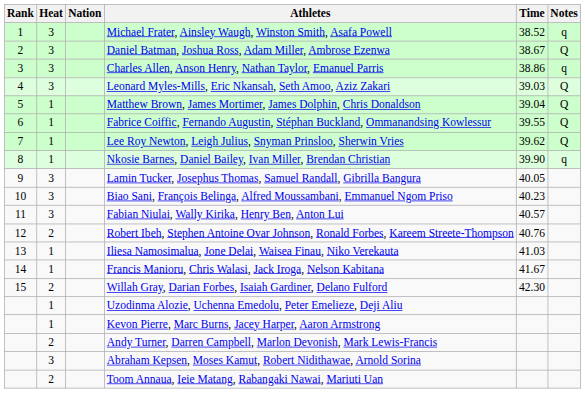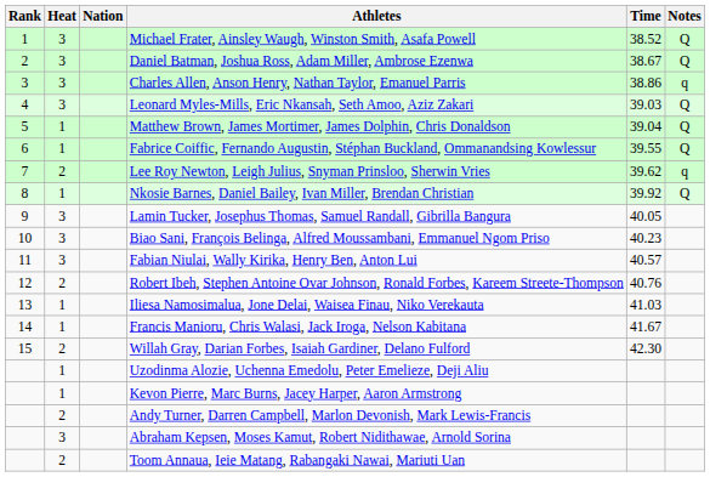 <table class="wikitable sortable" style="text-align:center">
 <tr>
 <th>Rank</th>
 <th>Heat</th>
 <th>Nation</th>
 <th>Athletes</th>
 <th>Time</th>
 <th>Notes</th>
 </tr>
 <tr bgcolor=ccffcc>
 <td>1</td>
 <td>3</td>
 <td align=left></td>
 <td align=left><a href='#'>Michael Frater</a>, <a href='#'>Ainsley Waugh</a>, <a href='#'>Winston Smith</a>, <a href='#'>Asafa Powell</a></td>
 <td>38.52</td>
-<td>q</td>
+<td>Q</td>
 </tr>
 <tr bgcolor=ccffcc>
 <td>2</td>
 <td>3</td>
 <td align=left></td>
 <td align=left><a href='#'>Daniel Batman</a>, <a href='#'>Joshua Ross</a>, <a href='#'>Adam Miller</a>, <a href='#'>Ambrose Ezenwa</a></td>
 <td>38.67</td>
 <td>Q</td>
 </tr>
 <tr bgcolor=ccffcc>
 <td>3</td>
 <td>3</td>
 <td align=left></td>
 <td align=left><a href='#'>Charles Allen</a>, <a href='#'>Anson Henry</a>, <a href='#'>Nathan Taylor</a>, <a href='#'>Emanuel Parris</a></td>
 <td>38.86</td>
 <td>q</td>
 </tr>
 <tr bgcolor=ddffdd>
 <td>4</td>
 <td>3</td>
 <td align=left></td>
 <td align=left><a href='#'>Leonard Myles-Mills</a>, <a href='#'>Eric Nkansah</a>, <a href='#'>Seth Amoo</a>, <a href='#'>Aziz Zakari</a></td>
 <td>39.03</td>
 <td>Q</td>
 </tr>
 <tr bgcolor=ccffcc>
 <td>5</td>
 <td>1</td>
 <td align=left></td>
 <td align=left><a href='#'>Matthew Brown</a>, <a href='#'>James Mortimer</a>, <a href='#'>James Dolphin</a>, <a href='#'>Chris Donaldson</a></td>
 <td>39.04</td>
 <td>Q</td>
 </tr>
 <tr bgcolor=ccffcc>
 <td>6</td>
 <td>1</td>
 <td align=left></td>
 <td align=left><a href='#'>Fabrice Coiffic</a>, <a href='#'>Fernando Augustin</a>, <a href='#'>Stéphan Buckland</a>, <a href='#'>Ommanandsing Kowlessur</a></td>
 <td>39.55</td>
 <td>Q</td>
 </tr>
 <tr bgcolor=ccffcc>
 <td>7</td>
-<td>1</td>
+<td>2</td>
 <td align=left></td>
 <td align=left><a href='#'>Lee Roy Newton</a>, <a href='#'>Leigh Julius</a>, <a href='#'>Snyman Prinsloo</a>, <a href='#'>Sherwin Vries</a></td>
 <td>39.62</td>
-<td>Q</td>
+<td>q</td>
 </tr>
 <tr bgcolor=ddffdd>
 <td>8</td>
 <td>1</td>
 <td align=left></td>
 <td align=left><a href='#'>Nkosie Barnes</a>, <a href='#'>Daniel Bailey</a>, <a href='#'>Ivan Miller</a>, <a href='#'>Brendan Christian</a></td>
-<td>39.90</td>
-<td>q</td>
+<td>39.92</td>
+<td>Q</td>
 </tr>
 <tr>
 <td>9</td>
 <td>3</td>
 <td align=left></td>
 <td align=left><a href='#'>Lamin Tucker</a>, <a href='#'>Josephus Thomas</a>, <a href='#'>Samuel Randall</a>, <a href='#'>Gibrilla Bangura</a></td>
 <td>40.05</td>
 <td></td>
 </tr>
 <tr>
 <td>10</td>
 <td>3</td>
 <td align=left></td>
 <td align=left><a href='#'>Biao Sani</a>, <a href='#'>François Belinga</a>, <a href='#'>Alfred Moussambani</a>, <a href='#'>Emmanuel Ngom Priso</a></td>
 <td>40.23</td>
 <td></td>
 </tr>
 <tr>
 <td>11</td>
 <td>3</td>
 <td align=left></td>
 <td align=left><a href='#'>Fabian Niulai</a>, <a href='#'>Wally Kirika</a>, <a href='#'>Henry Ben</a>, <a href='#'>Anton Lui</a></td>
 <td>40.57</td>
 <td></td>
 </tr>
 <tr>
 <td>12</td>
 <td>2</td>
 <td align=left></td>
 <td align=left><a href='#'>Robert Ibeh</a>, <a href='#'>Stephen Antoine Ovar Johnson</a>, <a href='#'>Ronald Forbes</a>, <a href='#'>Kareem Streete-Thompson</a></td>
 <td>40.76</td>
 <td></td>
 </tr>
 <tr>
 <td>13</td>
 <td>1</td>
 <td align=left></td>
 <td align=left><a href='#'>Iliesa Namosimalua</a>, <a href='#'>Jone Delai</a>, <a href='#'>Waisea Finau</a>, <a href='#'>Niko Verekauta</a></td>
 <td>41.03</td>
 <td></td>
 </tr>
 <tr>
 <td>14</td>
 <td>1</td>
 <td align=left></td>
 <td align=left><a href='#'>Francis Manioru</a>, <a href='#'>Chris Walasi</a>, <a href='#'>Jack Iroga</a>, <a href='#'>Nelson Kabitana</a></td>
 <td>41.67</td>
 <td></td>
 </tr>
 <tr>
 <td>15</td>
 <td>2</td>
 <td align=left></td>
 <td align=left><a href='#'>Willah Gray</a>, <a href='#'>Darian Forbes</a>, <a href='#'>Isaiah Gardiner</a>, <a href='#'>Delano Fulford</a></td>
 <td>42.30</td>
 <td></td>
 </tr>
 <tr>
 <td></td>
 <td>1</td>
 <td align=left></td>
 <td align=left><a href='#'>Uzodinma Alozie</a>, <a href='#'>Uchenna Emedolu</a>, <a href='#'>Peter Emelieze</a>, <a href='#'>Deji Aliu</a></td>
 <td></td>
 <td></td>
 </tr>
 <tr>
 <td></td>
 <td>1</td>
 <td align=left></td>
 <td align=left><a href='#'>Kevon Pierre</a>, <a href='#'>Marc Burns</a>, <a href='#'>Jacey Harper</a>, <a href='#'>Aaron Armstrong</a></td>
 <td></td>
 <td></td>
 </tr>
 <tr>
 <td></td>
 <td>2</td>
 <td align=left></td>
 <td align=left><a href='#'>Andy Turner</a>, <a href='#'>Darren Campbell</a>, <a href='#'>Marlon Devonish</a>, <a href='#'>Mark Lewis-Francis</a></td>
 <td></td>
 <td></td>
 </tr>
 <tr>
 <td></td>
 <td>3</td>
 <td align=left></td>
 <td align=left><a href='#'>Abraham Kepsen</a>, <a href='#'>Moses Kamut</a>, <a href='#'>Robert Nidithawae</a>, <a href='#'>Arnold Sorina</a></td>
 <td></td>
 <td></td>
 </tr>
 <tr>
 <td></td>
 <td>2</td>
 <td align=left></td>
 <td align=left><a href='#'>Toom Annaua</a>, <a href='#'>Ieie Matang</a>, <a href='#'>Rabangaki Nawai</a>, <a href='#'>Mariuti Uan</a></td>
 <td></td>
 <td></td>
 </tr>
 </table>
